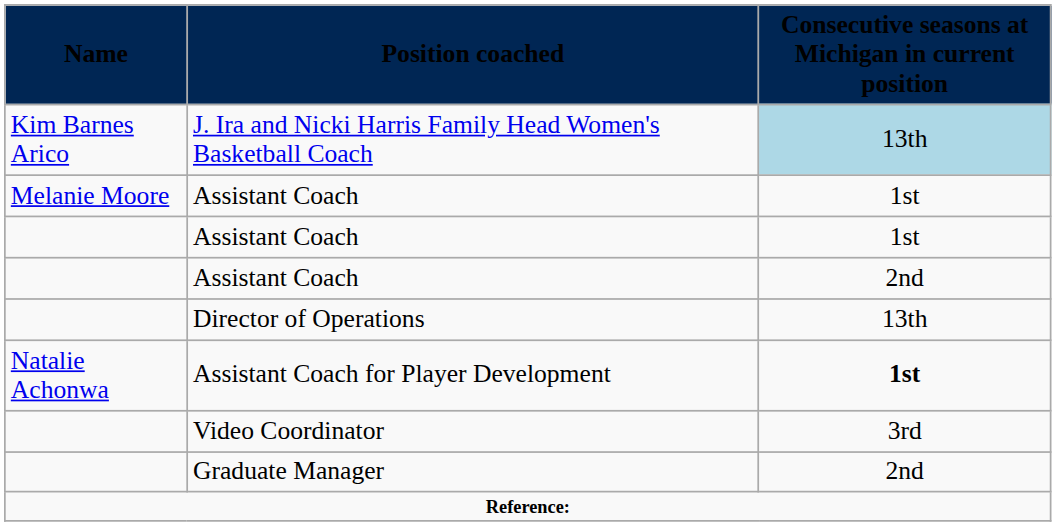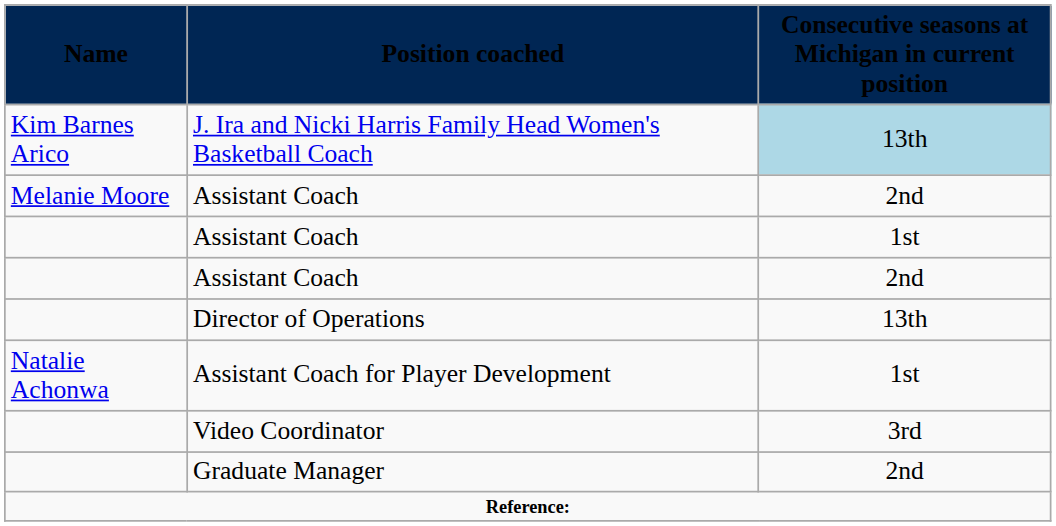 <table class="wikitable" style="font-size:93%;">
 <tr>
 <th style="background:#002654;"><span>Name</span></th>
 <th style="background:#002654;"><span>Position coached</span></th>
 <th style="background:#002654;"><span>Consecutive seasons at<br>Michigan in current position</span></th>
 </tr>
 <tr>
 <td><a href='#'>Kim Barnes Arico</a></td>
 <td><a href='#'>J. Ira and Nicki Harris Family Head Women's Basketball Coach</a></td>
 <td align=center style="background: lightblue;">13th</td>
 </tr>
 <tr>
 <td><a href='#'>Melanie Moore</a></td>
 <td>Assistant Coach</td>
-<td align=center>1st</td>
+<td align=center>2nd</td>
 </tr>
 <tr>
 <td></td>
 <td>Assistant Coach</td>
 <td align=center>1st</td>
 </tr>
 <tr>
 <td></td>
 <td>Assistant Coach</td>
 <td align=center>2nd</td>
 </tr>
 <tr>
 <td></td>
 <td>Director of Operations</td>
 <td align=center>13th</td>
 </tr>
 <tr>
 <td><a href='#'>Natalie Achonwa</a></td>
 <td>Assistant Coach for Player Development</td>
-<td align=center><strong>1st</strong></td>
+<td align=center>1st</td>
 </tr>
 <tr>
 <td></td>
 <td>Video Coordinator</td>
 <td align=center>3rd</td>
 </tr>
 <tr>
 <td></td>
 <td>Graduate Manager</td>
 <td align=center>2nd</td>
 </tr>
 <tr>
 <td colspan="3" style="font-size:8pt; text-align:center;"><strong>Reference:</strong></td>
 </tr>
 </table>
